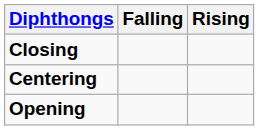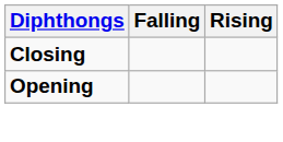 <table class="wikitable">
 <tr>
 <th><a href='#'>Diphthongs</a></th>
 <th>Falling</th>
 <th>Rising</th>
 </tr>
 <tr>
 <td><strong>Closing</strong></td>
 <td align=center></td>
 <td align=center></td>
 </tr>
 <tr>
-<td><strong>Centering</strong></td>
-<td align=center></td>
-<td align=center></td>
-</tr>
-<tr>
 <td><strong>Opening</strong></td>
 <td align=center></td>
 <td align=center></td>
 </tr>
 </table>
